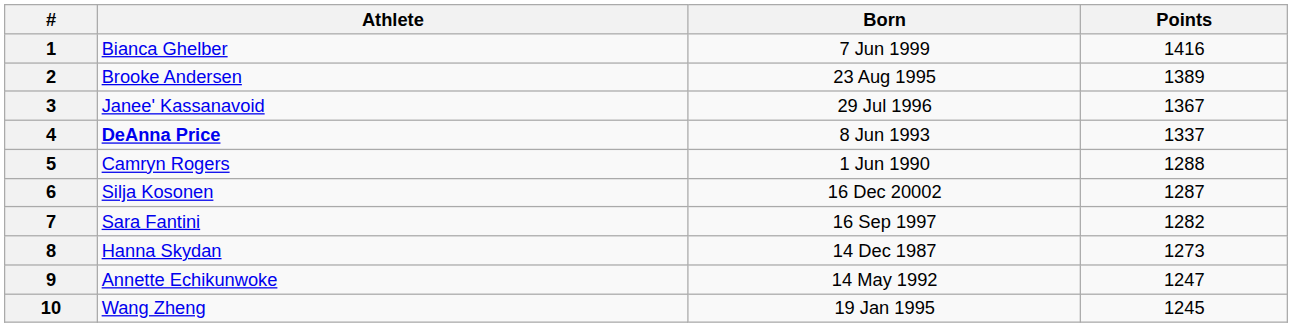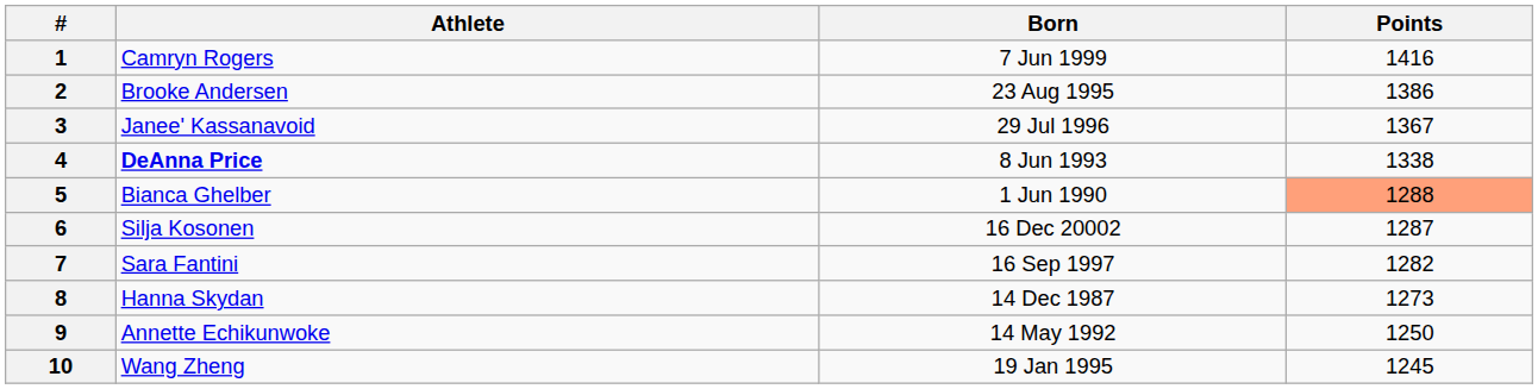 <table class="wikitable" width=80% style="font-size:90%; text-align:center;">
 <tr>
 <th>#</th>
 <th>Athlete</th>
 <th>Born</th>
 <th>Points</th>
 </tr>
 <tr>
 <th>1</th>
-<td align=left> <a href='#'>Bianca Ghelber</a></td>
+<td align=left> <a href='#'>Camryn Rogers</a></td>
 <td>7 Jun 1999</td>
 <td>1416</td>
 </tr>
 <tr>
 <th>2</th>
 <td align=left> <a href='#'>Brooke Andersen</a></td>
 <td>23 Aug 1995</td>
-<td>1389</td>
+<td>1386</td>
 </tr>
 <tr>
 <th>3</th>
 <td align=left> <a href='#'>Janee' Kassanavoid</a></td>
 <td>29 Jul 1996</td>
 <td>1367</td>
 </tr>
 <tr>
 <th>4</th>
 <td align=left><strong> <a href='#'>DeAnna Price</a></strong></td>
 <td>8 Jun 1993</td>
-<td>1337</td>
+<td>1338</td>
 </tr>
 <tr>
 <th>5</th>
-<td align=left> <a href='#'>Camryn Rogers</a></td>
+<td align=left> <a href='#'>Bianca Ghelber</a></td>
 <td>1 Jun 1990</td>
-<td>1288</td>
+<td style="background: lightsalmon;">1288</td>
 </tr>
 <tr>
 <th>6</th>
 <td align=left> <a href='#'>Silja Kosonen</a></td>
 <td>16 Dec 20002</td>
 <td>1287</td>
 </tr>
 <tr>
 <th>7</th>
 <td align=left> <a href='#'>Sara Fantini</a></td>
 <td>16 Sep 1997</td>
 <td>1282</td>
 </tr>
 <tr>
 <th>8</th>
 <td align=left> <a href='#'>Hanna Skydan</a></td>
 <td>14 Dec 1987</td>
 <td>1273</td>
 </tr>
 <tr>
 <th>9</th>
 <td align=left> <a href='#'>Annette Echikunwoke</a></td>
 <td>14 May 1992</td>
-<td>1247</td>
+<td>1250</td>
 </tr>
 <tr>
 <th>10</th>
 <td align=left> <a href='#'>Wang Zheng</a></td>
 <td>19 Jan 1995</td>
 <td>1245</td>
 </tr>
 </table>
